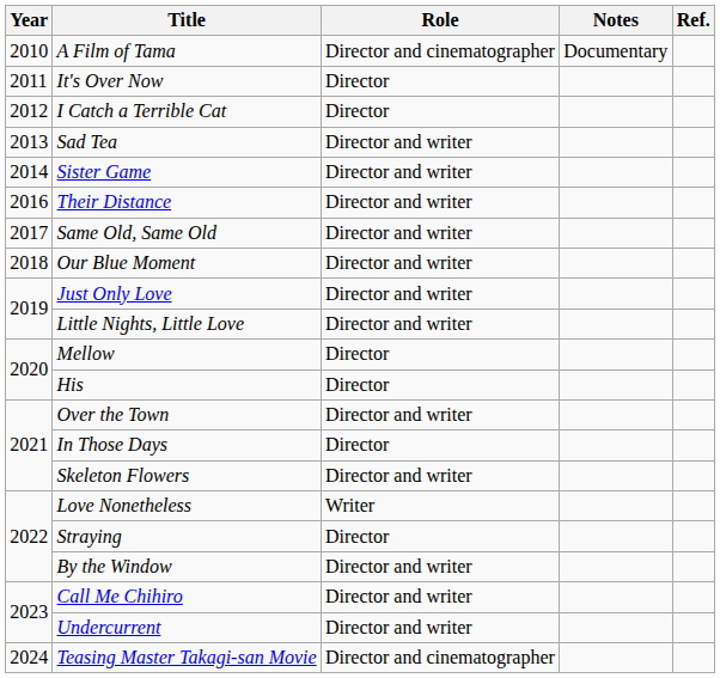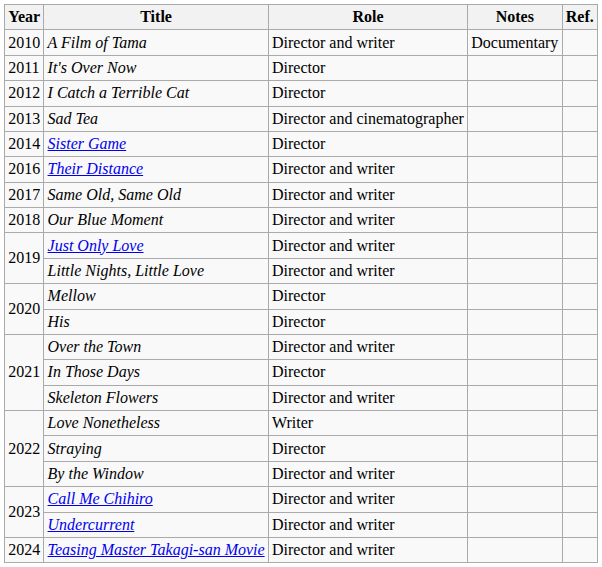 <table class="wikitable sortable">
 <tr>
 <th>Year</th>
 <th>Title</th>
 <th class="unsortable">Role</th>
 <th class="unsortable">Notes</th>
 <th class="unsortable">Ref.</th>
 </tr>
 <tr>
 <td>2010</td>
 <td><em>A Film of Tama</em></td>
-<td>Director and cinematographer</td>
+<td>Director and writer</td>
 <td>Documentary</td>
 <td></td>
 </tr>
 <tr>
 <td>2011</td>
 <td><em>It's Over Now</em></td>
 <td>Director</td>
 <td></td>
 <td></td>
 </tr>
 <tr>
 <td>2012</td>
 <td><em>I Catch a Terrible Cat</em></td>
 <td>Director</td>
 <td></td>
 <td></td>
 </tr>
 <tr>
 <td>2013</td>
 <td><em>Sad Tea</em></td>
-<td>Director and writer</td>
+<td>Director and cinematographer</td>
 <td></td>
 <td></td>
 </tr>
 <tr>
 <td>2014</td>
 <td><em><a href='#'>Sister Game</a></em></td>
-<td>Director and writer</td>
+<td>Director</td>
 <td></td>
 <td></td>
 </tr>
 <tr>
 <td>2016</td>
 <td><em><a href='#'>Their Distance</a></em></td>
 <td>Director and writer</td>
 <td></td>
 <td></td>
 </tr>
 <tr>
 <td>2017</td>
 <td><em>Same Old, Same Old</em></td>
 <td>Director and writer</td>
 <td></td>
 <td></td>
 </tr>
 <tr>
 <td>2018</td>
 <td><em>Our Blue Moment</em></td>
 <td>Director and writer</td>
 <td></td>
 <td></td>
 </tr>
 <tr>
 <td rowspan=2>2019</td>
 <td><em><a href='#'>Just Only Love</a></em></td>
 <td>Director and writer</td>
 <td></td>
 <td></td>
 </tr>
 <tr>
 <td><em>Little Nights, Little Love</em></td>
 <td>Director and writer</td>
 <td></td>
 <td></td>
 </tr>
 <tr>
 <td rowspan=2>2020</td>
 <td><em>Mellow</em></td>
 <td>Director</td>
 <td></td>
 <td></td>
 </tr>
 <tr>
 <td><em>His</em></td>
 <td>Director</td>
 <td></td>
 <td></td>
 </tr>
 <tr>
 <td rowspan=3>2021</td>
 <td><em>Over the Town</em></td>
 <td>Director and writer</td>
 <td></td>
 <td></td>
 </tr>
 <tr>
 <td><em>In Those Days</em></td>
 <td>Director</td>
 <td></td>
 <td></td>
 </tr>
 <tr>
 <td><em>Skeleton Flowers</em></td>
 <td>Director and writer</td>
 <td></td>
 <td></td>
 </tr>
 <tr>
 <td rowspan=3>2022</td>
 <td><em>Love Nonetheless</em></td>
 <td>Writer</td>
 <td></td>
 <td></td>
 </tr>
 <tr>
 <td><em>Straying</em></td>
 <td>Director</td>
 <td></td>
 <td></td>
 </tr>
 <tr>
 <td><em>By the Window</em></td>
 <td>Director and writer</td>
 <td></td>
 <td></td>
 </tr>
 <tr>
 <td rowspan=2>2023</td>
 <td><em><a href='#'>Call Me Chihiro</a></em></td>
 <td>Director and writer</td>
 <td></td>
 <td></td>
 </tr>
 <tr>
 <td><em><a href='#'>Undercurrent</a></em></td>
 <td>Director and writer</td>
 <td></td>
 <td></td>
 </tr>
 <tr>
 <td>2024</td>
 <td><em><a href='#'>Teasing Master Takagi-san Movie</a></em></td>
-<td>Director and cinematographer</td>
+<td>Director and writer</td>
 <td></td>
 <td></td>
 </tr>
 <tr>
 </tr>
 </table>
